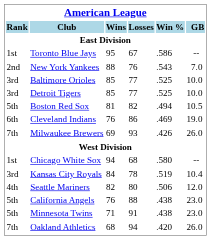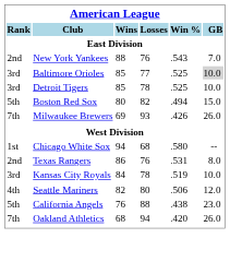 <table cellpadding="1" style="width:auto;font-size: 90%; border: 1px solid gray;">
 <tr align="center" style="font-size: larger;">
 <th colspan=6><a href='#'>American League</a></th>
 </tr>
 <tr style="background:lightblue;">
 <th>Rank</th>
 <th>Club</th>
 <th>Wins</th>
 <th>Losses</th>
 <th>Win %</th>
 <th>  GB</th>
 </tr>
 <tr align="center" style="vertical-align: middle;" style="background:lightblue;">
 <th colspan=6>East Division</th>
 </tr>
 <tr>
-<td>1st</td>
-<td><a href='#'>Toronto Blue Jays</a></td>
-<td>95</td>
-<td>67</td>
-<td>.586</td>
-<td>    --</td>
-</tr>
-<tr>
 <td>2nd</td>
 <td><a href='#'>New York Yankees</a></td>
 <td>88</td>
 <td>76</td>
 <td>.543</td>
 <td>  7.0</td>
 </tr>
 <tr>
 <td>3rd</td>
 <td><a href='#'>Baltimore Orioles</a></td>
 <td>85</td>
 <td>77</td>
 <td>.525</td>
-<td>10.0</td>
+<td style="background: lightgrey;">10.0</td>
 </tr>
 <tr>
 <td>3rd</td>
 <td><a href='#'>Detroit Tigers</a></td>
 <td>85</td>
-<td>77</td>
+<td>78</td>
 <td>.525</td>
 <td>10.0</td>
 </tr>
 <tr>
 <td>5th</td>
 <td><a href='#'>Boston Red Sox</a></td>
-<td>81</td>
+<td>80</td>
 <td>82</td>
 <td>.494</td>
-<td>10.5</td>
-</tr>
-<tr>
-<td>6th</td>
-<td><a href='#'>Cleveland Indians</a></td>
-<td>76</td>
-<td>86</td>
-<td>.469</td>
-<td>19.0</td>
+<td>15.0</td>
 </tr>
 <tr>
 <td>7th</td>
 <td><a href='#'>Milwaukee Brewers</a></td>
 <td>69</td>
 <td>93</td>
 <td>.426</td>
 <td>26.0</td>
 </tr>
 <tr>
 </tr>
 <tr align="center" style="vertical-align: middle;" style="background:lightblue;">
 <th colspan=6>West Division</th>
 </tr>
 <tr>
 <td>1st</td>
 <td><a href='#'>Chicago White Sox</a></td>
 <td>94</td>
 <td>68</td>
 <td>.580</td>
 <td>    --</td>
 </tr>
 <tr>
+<td>2nd</td>
+<td><a href='#'>Texas Rangers</a></td>
+<td>86</td>
+<td>76</td>
+<td>.531</td>
+<td>  8.0</td>
+</tr>
+<tr>
 <td>3rd</td>
 <td><a href='#'>Kansas City Royals</a></td>
 <td>84</td>
 <td>78</td>
 <td>.519</td>
-<td>10.4</td>
+<td>10.0</td>
 </tr>
 <tr>
 <td>4th</td>
 <td><a href='#'>Seattle Mariners</a></td>
 <td>82</td>
 <td>80</td>
 <td>.506</td>
 <td>12.0</td>
 </tr>
 <tr>
 <td>5th</td>
 <td><a href='#'>California Angels</a></td>
 <td>76</td>
 <td>88</td>
 <td>.438</td>
 <td>23.0</td>
 </tr>
 <tr>
-<td>5th</td>
-<td><a href='#'>Minnesota Twins</a></td>
-<td>71</td>
-<td>91</td>
-<td>.438</td>
-<td>23.0</td>
-</tr>
-<tr>
 <td>7th</td>
 <td><a href='#'>Oakland Athletics</a></td>
 <td>68</td>
 <td>94</td>
 <td>.420</td>
 <td>26.0</td>
 </tr>
 <tr>
 </tr>
 </table>
